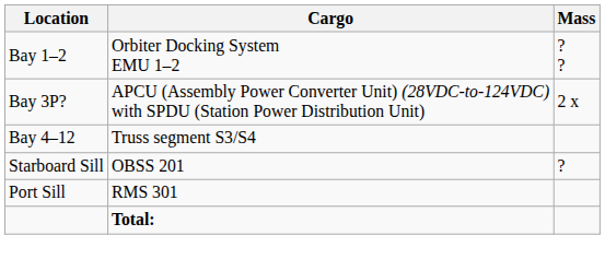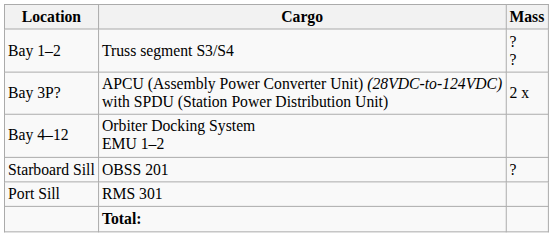 <table class="wikitable">
 <tr>
 <th>Location</th>
 <th>Cargo</th>
 <th>Mass</th>
 </tr>
 <tr>
 <td>Bay 1–2</td>
-<td>Orbiter Docking System<br>EMU 1–2</td>
+<td>Truss segment S3/S4</td>
 <td>?<br>?</td>
 </tr>
 <tr>
 <td>Bay 3P?</td>
 <td>APCU (Assembly Power Converter Unit) <em>(28VDC-to-124VDC)</em><br>with SPDU (Station Power Distribution Unit)</td>
 <td>2 x <br></td>
 </tr>
 <tr>
 <td>Bay 4–12</td>
-<td>Truss segment S3/S4</td>
+<td>Orbiter Docking System<br>EMU 1–2</td>
 <td></td>
 </tr>
 <tr>
 <td>Starboard Sill</td>
 <td>OBSS 201</td>
 <td>?</td>
 </tr>
 <tr>
 <td>Port Sill</td>
 <td>RMS 301</td>
 <td></td>
 </tr>
 <tr>
 <td></td>
 <td><strong>Total:</strong></td>
 <td><strong></strong></td>
 </tr>
 </table>
